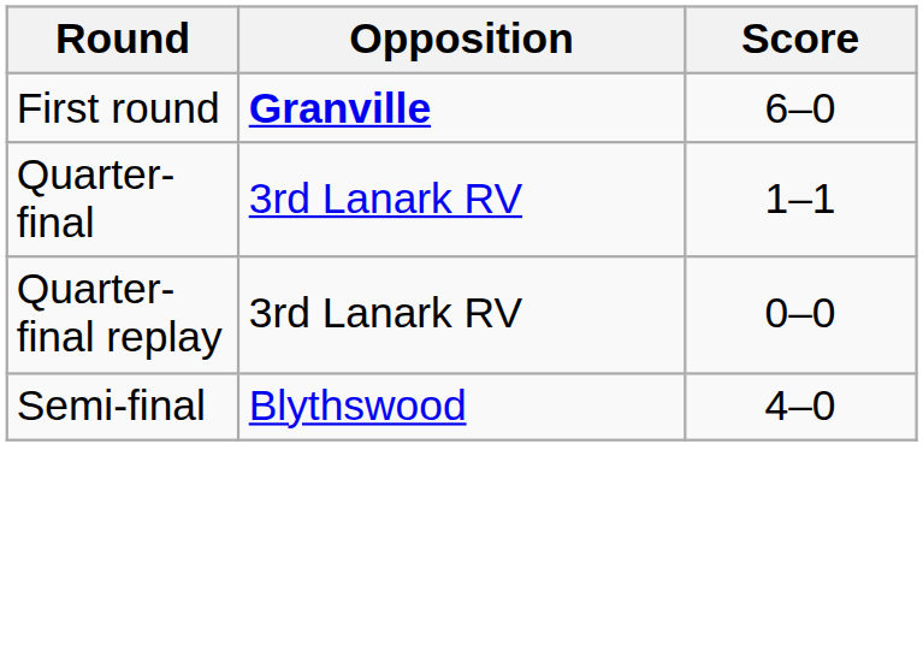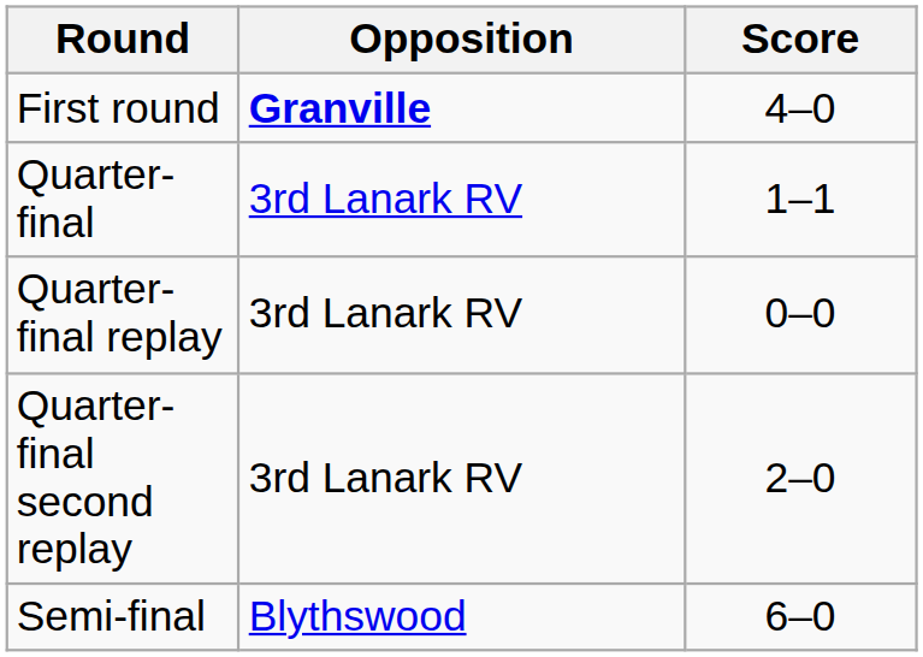 <table class="wikitable" style="text-align:left;margin-left:1em;float:right">
 <tr>
 <th width=80>Round</th>
 <th width=160>Opposition</th>
 <th width=80>Score</th>
 </tr>
 <tr>
 <td>First round</td>
 <td><strong><a href='#'>Granville</a></strong></td>
-<td align=center>6–0</td>
+<td align=center>4–0</td>
 </tr>
 <tr>
 <td>Quarter-final</td>
 <td><a href='#'>3rd Lanark RV</a></td>
 <td align=center>1–1</td>
 </tr>
 <tr>
 <td>Quarter-final replay</td>
 <td>3rd Lanark RV</td>
 <td align=center>0–0</td>
 </tr>
 <tr>
+<td>Quarter-final second replay</td>
+<td>3rd Lanark RV</td>
+<td align=center>2–0</td>
+</tr>
+<tr>
 <td>Semi-final</td>
 <td><a href='#'>Blythswood</a></td>
-<td align=center>4–0</td>
+<td align=center>6–0</td>
 </tr>
 </table>
